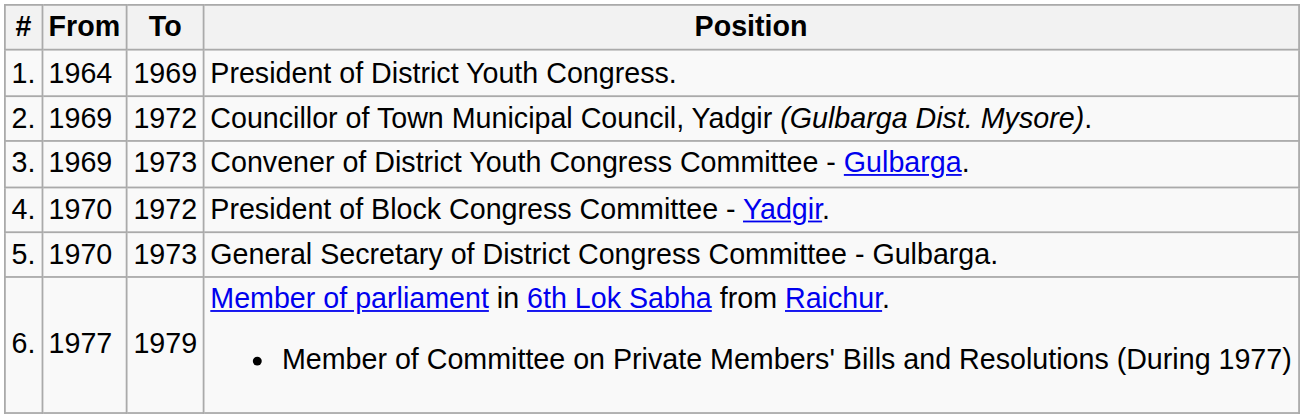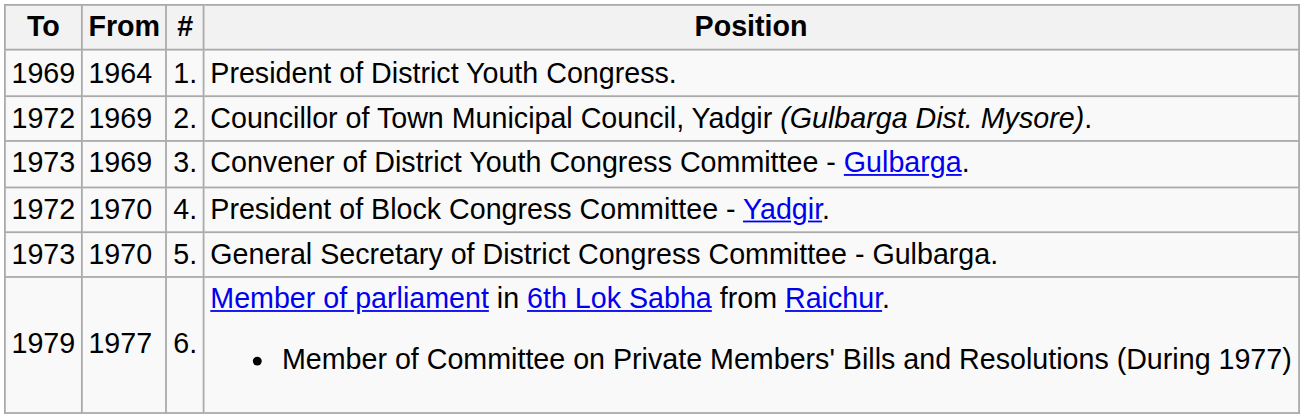 <table class="wikitable sortable">
 <tr>
+<th>To</th>
+<th>From</th>
 <th>#</th>
-<th>From</th>
-<th>To</th>
 <th>Position</th>
 </tr>
 <tr>
+<td>1969</td>
+<td>1964</td>
 <td>1.</td>
-<td>1964</td>
-<td>1969</td>
 <td>President of District Youth Congress.</td>
 </tr>
 <tr>
+<td>1972</td>
+<td>1969</td>
 <td>2.</td>
-<td>1969</td>
-<td>1972</td>
 <td>Councillor of Town Municipal Council, Yadgir <em>(Gulbarga Dist. Mysore)</em>.</td>
 </tr>
 <tr>
+<td>1973</td>
+<td>1969</td>
 <td>3.</td>
-<td>1969</td>
-<td>1973</td>
 <td>Convener of District Youth Congress Committee - <a href='#'>Gulbarga</a>.</td>
 </tr>
 <tr>
+<td>1972</td>
+<td>1970</td>
 <td>4.</td>
-<td>1970</td>
-<td>1972</td>
 <td>President of Block Congress Committee - <a href='#'>Yadgir</a>.</td>
 </tr>
 <tr>
+<td>1973</td>
+<td>1970</td>
 <td>5.</td>
-<td>1970</td>
-<td>1973</td>
 <td>General Secretary of District Congress Committee - Gulbarga.</td>
 </tr>
 <tr>
+<td>1979</td>
+<td>1977</td>
 <td>6.</td>
-<td>1977</td>
-<td>1979</td>
 <td><a href='#'>Member of parliament</a> in <a href='#'>6th Lok Sabha</a> from <a href='#'>Raichur</a>.<br><ul><li>Member of Committee on Private Members' Bills and Resolutions (During 1977)</li></ul></td>
 </tr>
 </table>
